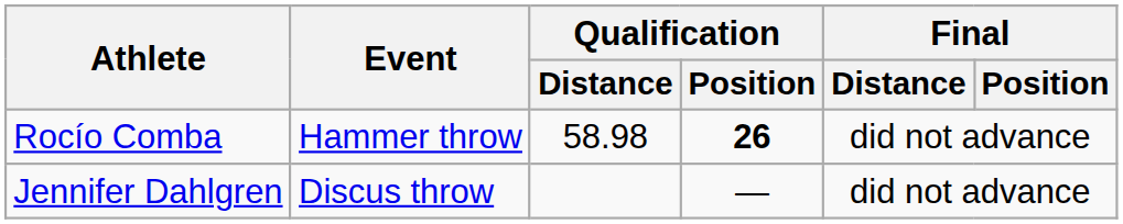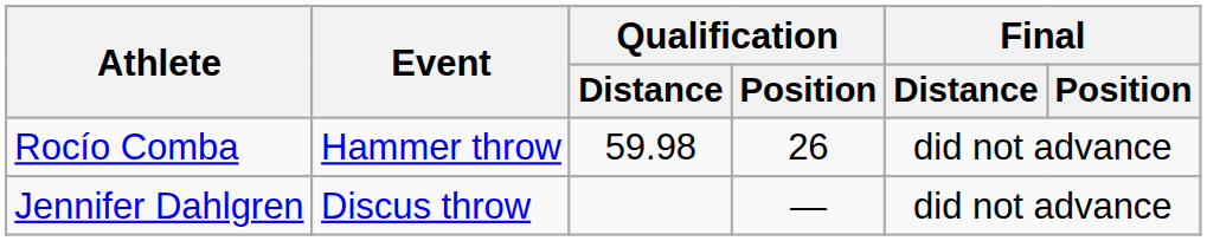 <table class=wikitable style="font-size:90%">
 <tr>
 <th rowspan="2">Athlete</th>
 <th rowspan="2">Event</th>
 <th colspan="2">Qualification</th>
 <th colspan="2">Final</th>
 </tr>
 <tr style="font-size:95%">
 <th>Distance</th>
 <th>Position</th>
 <th>Distance</th>
 <th>Position</th>
 </tr>
 <tr align=center>
 <td align=left><a href='#'>Rocío Comba</a></td>
 <td align=left><a href='#'>Hammer throw</a></td>
-<td>58.98</td>
-<td><strong>26</strong></td>
+<td>59.98</td>
+<td>26</td>
 <td colspan=2>did not advance</td>
 </tr>
 <tr align=center>
 <td align=left><a href='#'>Jennifer Dahlgren</a></td>
 <td align=left><a href='#'>Discus throw</a></td>
 <td></td>
 <td>—</td>
 <td colspan=2>did not advance</td>
 </tr>
 </table>
